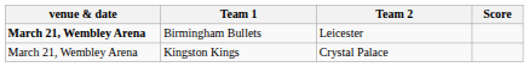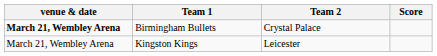 <table class="wikitable" style="font-size: 100%">
 <tr>
 <th width=200>venue & date</th>
 <th width=200>Team 1</th>
 <th width=200>Team 2</th>
 <th width=60>Score</th>
 </tr>
 <tr>
 <td><strong>March 21, Wembley Arena</strong></td>
 <td>Birmingham Bullets</td>
-<td>Leicester</td>
+<td>Crystal Palace</td>
 <td></td>
 </tr>
 <tr>
 <td>March 21, Wembley Arena</td>
 <td>Kingston Kings</td>
-<td>Crystal Palace</td>
+<td>Leicester</td>
 <td></td>
 </tr>
 </table>
